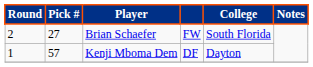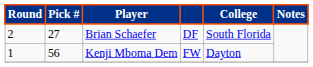 <table class="wikitable" style="text-align:left; font-size:100%;">
 <tr>
 <th style="background-color:#003087; color:#FFFFFF; border:2px solid #FE5000;" scope="col">Round</th>
 <th style="background-color:#003087; color:#FFFFFF; border:2px solid #FE5000;" scope="col">Pick #</th>
 <th style="background-color:#003087; color:#FFFFFF; border:2px solid #FE5000;" scope="col">Player</th>
 <th style="background-color:#003087; color:#FFFFFF; border:2px solid #FE5000;" scope="col"></th>
 <th style="background-color:#003087; color:#FFFFFF; border:2px solid #FE5000;" scope="col">College</th>
 <th style="background-color:#003087; color:#FFFFFF; border:2px solid #FE5000;" scope="col">Notes</th>
 </tr>
 <tr>
 <td>2</td>
 <td>27</td>
 <td><a href='#'>Brian Schaefer</a></td>
-<td><a href='#'>FW</a></td>
+<td><a href='#'>DF</a></td>
 <td><a href='#'>South Florida</a></td>
 <td rowspan="2"></td>
 </tr>
 <tr>
 <td>1</td>
-<td>57</td>
+<td>56</td>
 <td><a href='#'>Kenji Mboma Dem</a></td>
-<td><a href='#'>DF</a></td>
+<td><a href='#'>FW</a></td>
 <td><a href='#'>Dayton</a></td>
 </tr>
 <tr>
 </tr>
 </table>
